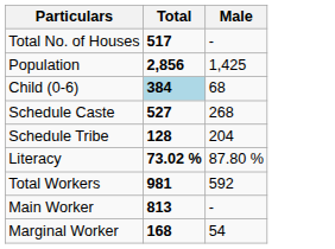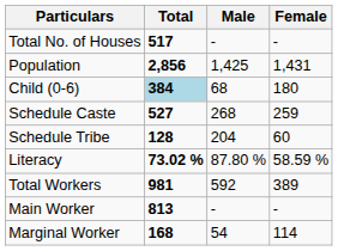 <table class="wikitable">
 <tr>
 <th>Particulars</th>
 <th>Total</th>
 <th>Male</th>
+<th>Female</th>
 </tr>
 <tr>
 <td>Total No. of Houses</td>
 <td><strong>517</strong></td>
+<td>-</td>
 <td>-</td>
 </tr>
 <tr>
 <td>Population</td>
 <td><strong>2,856</strong></td>
 <td>1,425</td>
+<td>1,431</td>
 </tr>
 <tr>
 <td>Child (0-6)</td>
 <td style="background: lightblue;"><strong>384</strong></td>
 <td>68</td>
+<td>180</td>
 </tr>
 <tr>
 <td>Schedule Caste</td>
 <td><strong>527</strong></td>
 <td>268</td>
+<td>259</td>
 </tr>
 <tr>
 <td>Schedule Tribe</td>
 <td><strong>128</strong></td>
 <td>204</td>
+<td>60</td>
 </tr>
 <tr>
 <td>Literacy</td>
 <td><strong>73.02 %</strong></td>
 <td>87.80 %</td>
+<td>58.59 %</td>
 </tr>
 <tr>
 <td>Total Workers</td>
 <td><strong>981</strong></td>
 <td>592</td>
+<td>389</td>
 </tr>
 <tr>
 <td>Main Worker</td>
 <td><strong>813</strong></td>
+<td>-</td>
 <td>-</td>
 </tr>
 <tr>
 <td>Marginal Worker</td>
 <td><strong>168</strong></td>
 <td>54</td>
+<td>114</td>
 </tr>
 </table>
